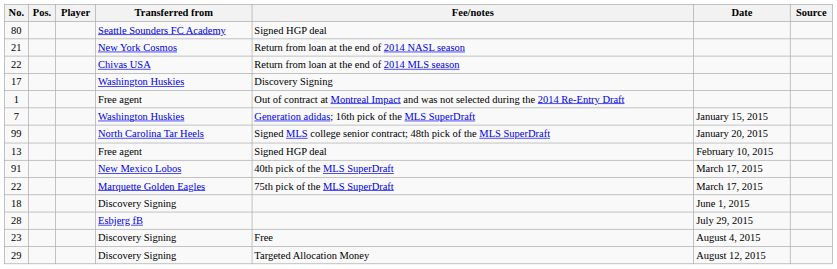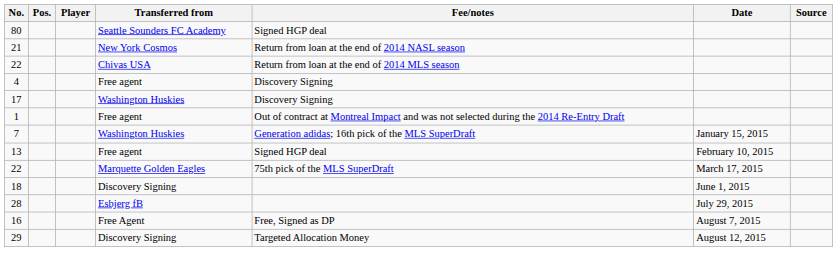 <table class="wikitable sortable" style="width:95%; text-align:center; font-size:95%; text-align:left;">
 <tr>
 <th>No.</th>
 <th><strong>Pos.</strong></th>
 <th><strong>Player</strong></th>
 <th><strong>Transferred from</strong></th>
 <th><strong>Fee/notes</strong></th>
 <th><strong>Date</strong></th>
 <th>Source</th>
 </tr>
 <tr>
 <td align=center>80</td>
 <td align=center></td>
 <td></td>
 <td> <a href='#'>Seattle Sounders FC Academy</a></td>
 <td>Signed HGP deal</td>
 <td></td>
 <td></td>
 </tr>
 <tr>
 <td align=center>21</td>
 <td align=center></td>
 <td></td>
 <td> <a href='#'>New York Cosmos</a></td>
 <td>Return from loan at the end of <a href='#'>2014 NASL season</a></td>
 <td></td>
 <td></td>
 </tr>
 <tr>
 <td align=center>22</td>
 <td align=center></td>
 <td></td>
 <td> <a href='#'>Chivas USA</a></td>
 <td>Return from loan at the end of <a href='#'>2014 MLS season</a></td>
 <td></td>
 <td></td>
 </tr>
 <tr>
+<td align=center>4</td>
+<td align=center></td>
+<td></td>
+<td>Free agent</td>
+<td>Discovery Signing</td>
+<td></td>
+<td></td>
+</tr>
+<tr>
 <td align=center>17</td>
 <td align=center></td>
 <td></td>
 <td> <a href='#'>Washington Huskies</a></td>
 <td>Discovery Signing</td>
 <td></td>
 <td></td>
 </tr>
 <tr>
 <td align=center>1</td>
 <td align=center></td>
 <td></td>
 <td>Free agent</td>
 <td>Out of contract at <a href='#'>Montreal Impact</a> and was not selected during the <a href='#'>2014 Re-Entry Draft</a></td>
 <td></td>
 <td></td>
 </tr>
 <tr>
 <td align=center>7</td>
 <td align=center></td>
 <td></td>
 <td> <a href='#'>Washington Huskies</a></td>
 <td><a href='#'>Generation adidas</a>; 16th pick of the <a href='#'>MLS SuperDraft</a></td>
 <td>January 15, 2015</td>
 <td></td>
 </tr>
 <tr>
-<td align=center>99</td>
-<td align=center></td>
-<td></td>
-<td> <a href='#'>North Carolina Tar Heels</a></td>
-<td>Signed <a href='#'>MLS</a> college senior contract; 48th pick of the <a href='#'>MLS SuperDraft</a></td>
-<td>January 20, 2015</td>
-<td></td>
-</tr>
-<tr>
 <td align=center>13</td>
 <td align=center></td>
 <td></td>
 <td>Free agent</td>
 <td>Signed HGP deal</td>
 <td>February 10, 2015</td>
-<td></td>
-</tr>
-<tr>
-<td align=center>91</td>
-<td align=center></td>
-<td></td>
-<td> <a href='#'>New Mexico Lobos</a></td>
-<td>40th pick of the <a href='#'>MLS SuperDraft</a></td>
-<td>March 17, 2015</td>
 <td></td>
 </tr>
 <tr>
 <td align=center>22</td>
 <td align=center></td>
 <td></td>
 <td> <a href='#'>Marquette Golden Eagles</a></td>
 <td>75th pick of the <a href='#'>MLS SuperDraft</a></td>
 <td>March 17, 2015</td>
 <td></td>
 </tr>
 <tr>
 <td align=center>18</td>
 <td align=center></td>
 <td></td>
 <td>Discovery Signing</td>
 <td></td>
 <td>June 1, 2015</td>
 <td></td>
 </tr>
 <tr>
 <td align=center>28</td>
 <td align=center></td>
 <td></td>
 <td> <a href='#'>Esbjerg fB</a></td>
 <td></td>
 <td>July 29, 2015</td>
 <td></td>
 </tr>
 <tr>
-<td align=center>23</td>
+<td align=center>16</td>
 <td align=center></td>
 <td></td>
-<td>Discovery Signing</td>
-<td>Free</td>
-<td>August 4, 2015</td>
+<td>Free Agent</td>
+<td>Free, Signed as DP</td>
+<td>August 7, 2015</td>
 <td></td>
 </tr>
 <tr>
 <td align=center>29</td>
 <td align=center></td>
 <td></td>
 <td>Discovery Signing</td>
 <td>Targeted Allocation Money</td>
 <td>August 12, 2015</td>
 <td></td>
 </tr>
 </table>
